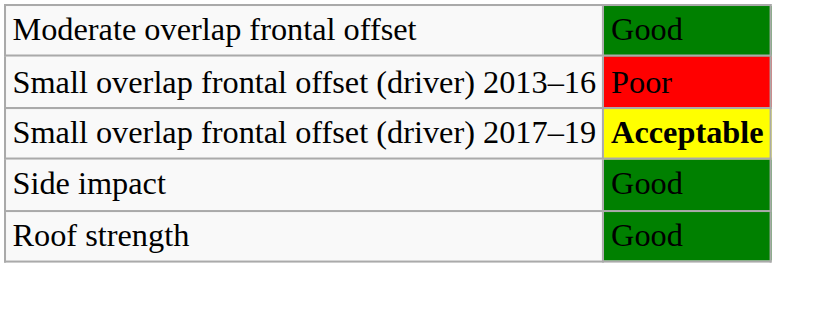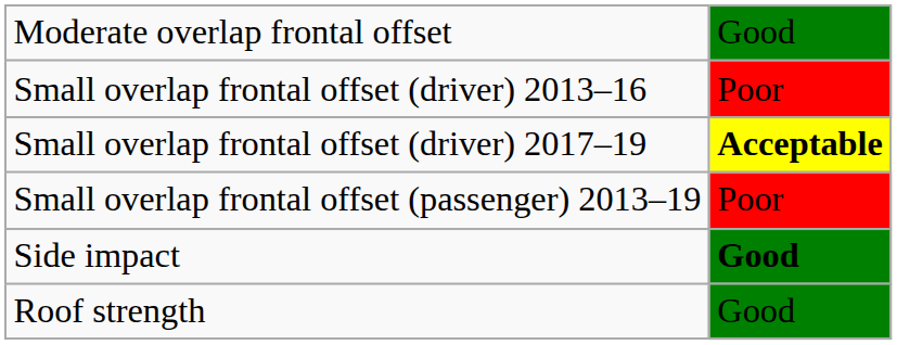 <table class="wikitable">
 <tr>
 <td>Moderate overlap frontal offset</td>
 <td style="background: green">Good</td>
 </tr>
 <tr>
 <td>Small overlap frontal offset (driver) 2013–16</td>
 <td style="background: red">Poor</td>
 </tr>
 <tr>
 </tr>
 <tr>
 <td>Small overlap frontal offset (driver) 2017–19</td>
 <td style="background: yellow"><strong>Acceptable</strong></td>
 </tr>
 <tr>
+<td>Small overlap frontal offset (passenger) 2013–19</td>
+<td style="background: red">Poor</td>
+</tr>
+<tr>
 <td>Side impact</td>
-<td style="background: green">Good</td>
+<td style="background: green"><strong>Good</strong></td>
 </tr>
 <tr>
 <td>Roof strength</td>
 <td style="background: green">Good</td>
 </tr>
 </table>
